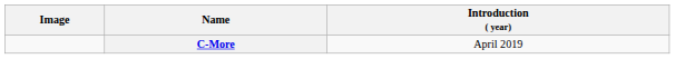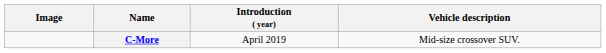 <table class="wikitable sortable" style="text-align: center; width: 75%">
 <tr>
 <th class="unsortable" width="15%">Image</th>
 <th>Name</th>
 <th>Introduction<br><small>( year)</small></th>
+<th>Vehicle description</th>
 </tr>
 <tr>
 <td></td>
 <th><a href='#'>C-More</a></th>
 <td>April 2019</td>
+<td>Mid-size crossover SUV.</td>
 </tr>
 </table>
